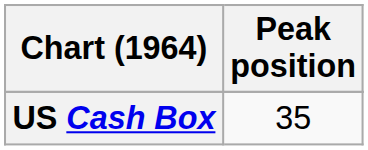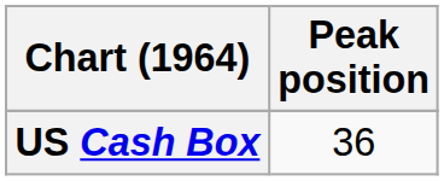 <table class="wikitable sortable plainrowheaders">
 <tr>
 <th>Chart (1964)</th>
 <th>Peak<br>position</th>
 </tr>
 <tr>
 </tr>
 <tr>
 </tr>
 <tr>
 </tr>
 <tr>
 <th scope="row">US <a href='#'><em>Cash Box</em></a></th>
-<td style="text-align:center;">35</td>
+<td style="text-align:center;">36</td>
 </tr>
 </table>
